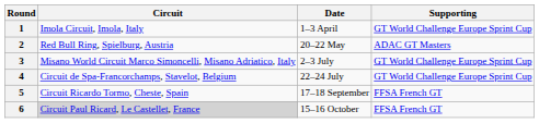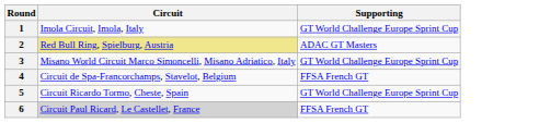 <table class="wikitable" style="font-size: 85%;">
 <tr>
 <th>Round</th>
 <th>Circuit</th>
-<th>Date</th>
 <th>Supporting</th>
 </tr>
 <tr>
 <th>1</th>
 <td> <a href='#'>Imola Circuit</a>, <a href='#'>Imola</a>, <a href='#'>Italy</a></td>
-<td>1–3 April</td>
 <td><a href='#'>GT World Challenge Europe Sprint Cup</a></td>
 </tr>
 <tr>
 <th>2</th>
-<td> <a href='#'>Red Bull Ring</a>, <a href='#'>Spielburg</a>, <a href='#'>Austria</a></td>
-<td>20–22 May</td>
+<td style="background: khaki;"> <a href='#'>Red Bull Ring</a>, <a href='#'>Spielburg</a>, <a href='#'>Austria</a></td>
 <td><a href='#'>ADAC GT Masters</a></td>
 </tr>
 <tr>
 <th>3</th>
 <td> <a href='#'>Misano World Circuit Marco Simoncelli</a>, <a href='#'>Misano Adriatico</a>, <a href='#'>Italy</a></td>
-<td>2–3 July</td>
 <td><a href='#'>GT World Challenge Europe Sprint Cup</a></td>
 </tr>
 <tr>
 <th>4</th>
 <td> <a href='#'>Circuit de Spa-Francorchamps</a>, <a href='#'>Stavelot</a>, <a href='#'>Belgium</a></td>
-<td>22–24 July</td>
-<td><a href='#'>GT World Challenge Europe Sprint Cup</a></td>
+<td><a href='#'>FFSA French GT</a></td>
 </tr>
 <tr>
 <th>5</th>
 <td> <a href='#'>Circuit Ricardo Tormo</a>, <a href='#'>Cheste</a>, <a href='#'>Spain</a></td>
-<td>17–18 September</td>
-<td><a href='#'>FFSA French GT</a></td>
+<td><a href='#'>GT World Challenge Europe Sprint Cup</a></td>
 </tr>
 <tr>
 <th>6</th>
 <td style="background: lightgrey;"> <a href='#'>Circuit Paul Ricard</a>, <a href='#'>Le Castellet</a>, <a href='#'>France</a></td>
-<td>15–16 October</td>
 <td><a href='#'>FFSA French GT</a></td>
 </tr>
 </table>
